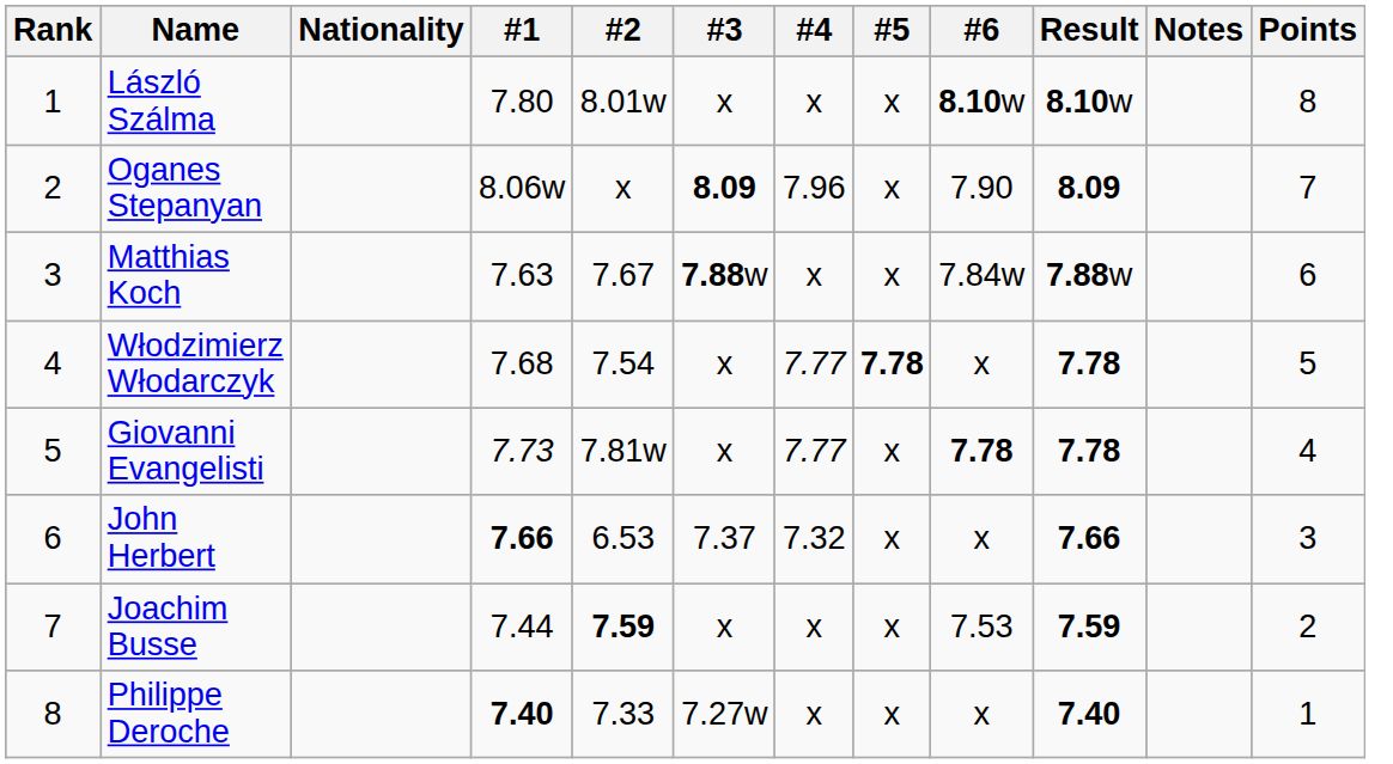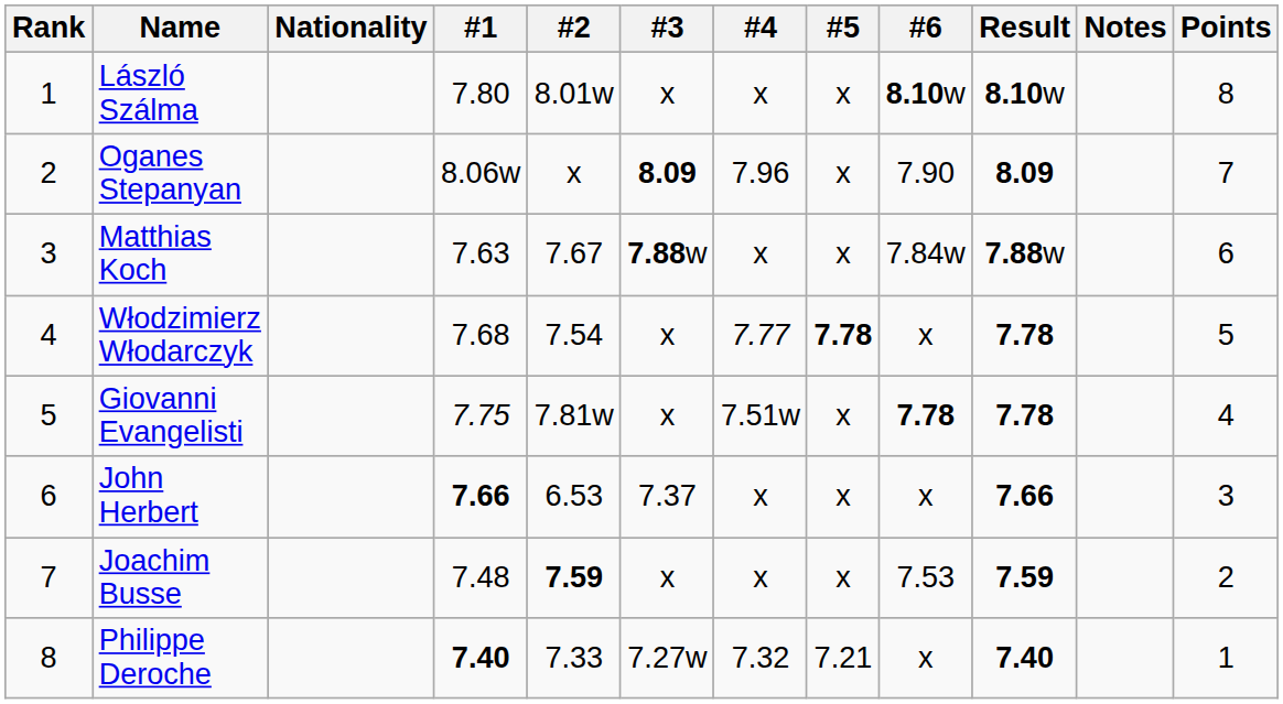 <table class="wikitable sortable" style="text-align:center">
 <tr>
 <th>Rank</th>
 <th>Name</th>
 <th>Nationality</th>
 <th>#1</th>
 <th>#2</th>
 <th>#3</th>
 <th>#4</th>
 <th>#5</th>
 <th>#6</th>
 <th>Result</th>
 <th>Notes</th>
 <th>Points</th>
 </tr>
 <tr>
 <td>1</td>
 <td align=left><a href='#'>László Szálma</a></td>
 <td align=left></td>
 <td>7.80</td>
 <td>8.01w</td>
 <td>x</td>
 <td>x</td>
 <td>x</td>
 <td><strong>8.10</strong>w</td>
 <td><strong>8.10</strong>w</td>
 <td></td>
 <td>8</td>
 </tr>
 <tr>
 <td>2</td>
 <td align=left><a href='#'>Oganes Stepanyan</a></td>
 <td align=left></td>
 <td>8.06w</td>
 <td>x</td>
 <td><strong>8.09</strong></td>
 <td>7.96</td>
 <td>x</td>
 <td>7.90</td>
 <td><strong>8.09</strong></td>
 <td></td>
 <td>7</td>
 </tr>
 <tr>
 <td>3</td>
 <td align=left><a href='#'>Matthias Koch</a></td>
 <td align=left></td>
 <td>7.63</td>
 <td>7.67</td>
 <td><strong>7.88</strong>w</td>
 <td>x</td>
 <td>x</td>
 <td>7.84w</td>
 <td><strong>7.88</strong>w</td>
 <td></td>
 <td>6</td>
 </tr>
 <tr>
 <td>4</td>
 <td align=left><a href='#'>Włodzimierz Włodarczyk</a></td>
 <td align=left></td>
 <td>7.68</td>
 <td>7.54</td>
 <td>x</td>
 <td><em>7.77</em></td>
 <td><strong>7.78</strong></td>
 <td>x</td>
 <td><strong>7.78</strong></td>
 <td></td>
 <td>5</td>
 </tr>
 <tr>
 <td>5</td>
 <td align=left><a href='#'>Giovanni Evangelisti</a></td>
 <td align=left></td>
-<td><em>7.73</em></td>
+<td><em>7.75</em></td>
 <td>7.81w</td>
 <td>x</td>
-<td><em>7.77</em></td>
+<td>7.51w</td>
 <td>x</td>
 <td><strong>7.78</strong></td>
 <td><strong>7.78</strong></td>
 <td></td>
 <td>4</td>
 </tr>
 <tr>
 <td>6</td>
 <td align=left><a href='#'>John Herbert</a></td>
 <td align=left></td>
 <td><strong>7.66</strong></td>
 <td>6.53</td>
 <td>7.37</td>
-<td>7.32</td>
+<td>x</td>
 <td>x</td>
 <td>x</td>
 <td><strong>7.66</strong></td>
 <td></td>
 <td>3</td>
 </tr>
 <tr>
 <td>7</td>
 <td align=left><a href='#'>Joachim Busse</a></td>
 <td align=left></td>
-<td>7.44</td>
+<td>7.48</td>
 <td><strong>7.59</strong></td>
 <td>x</td>
 <td>x</td>
 <td>x</td>
 <td>7.53</td>
 <td><strong>7.59</strong></td>
 <td></td>
 <td>2</td>
 </tr>
 <tr>
 <td>8</td>
 <td align=left><a href='#'>Philippe Deroche</a></td>
 <td align=left></td>
 <td><strong>7.40</strong></td>
 <td>7.33</td>
 <td>7.27w</td>
-<td>x</td>
-<td>x</td>
+<td>7.32</td>
+<td>7.21</td>
 <td>x</td>
 <td><strong>7.40</strong></td>
 <td></td>
 <td>1</td>
 </tr>
 </table>
